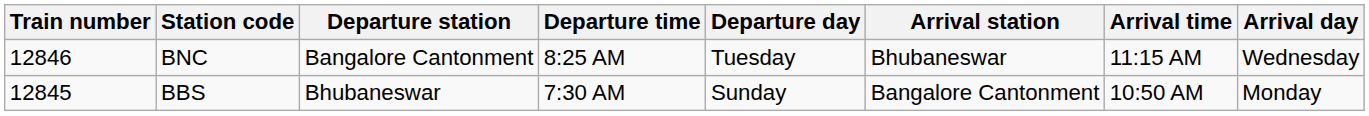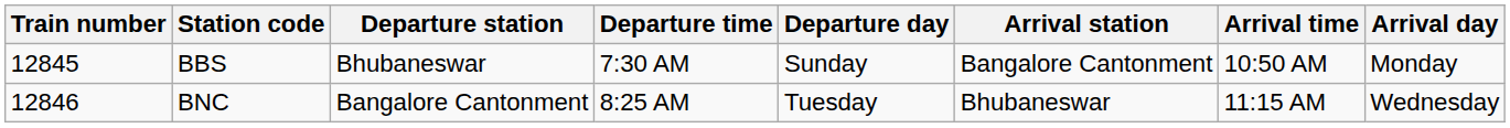 <table class="wikitable">
 <tr>
 <th>Train number</th>
 <th>Station code</th>
 <th>Departure station</th>
 <th>Departure time</th>
 <th>Departure day</th>
 <th>Arrival station</th>
 <th>Arrival time</th>
 <th>Arrival day</th>
 </tr>
 <tr>
+<td>12845</td>
+<td>BBS</td>
+<td>Bhubaneswar</td>
+<td>7:30 AM</td>
+<td>Sunday</td>
+<td>Bangalore Cantonment</td>
+<td>10:50 AM</td>
+<td>Monday</td>
+</tr>
+<tr>
 <td>12846</td>
 <td>BNC</td>
 <td>Bangalore Cantonment</td>
 <td>8:25 AM</td>
 <td>Tuesday</td>
 <td>Bhubaneswar</td>
 <td>11:15 AM</td>
 <td>Wednesday</td>
 </tr>
-<tr>
-<td>12845</td>
-<td>BBS</td>
-<td>Bhubaneswar</td>
-<td>7:30 AM</td>
-<td>Sunday</td>
-<td>Bangalore Cantonment</td>
-<td>10:50 AM</td>
-<td>Monday</td>
-</tr>
 </table>
